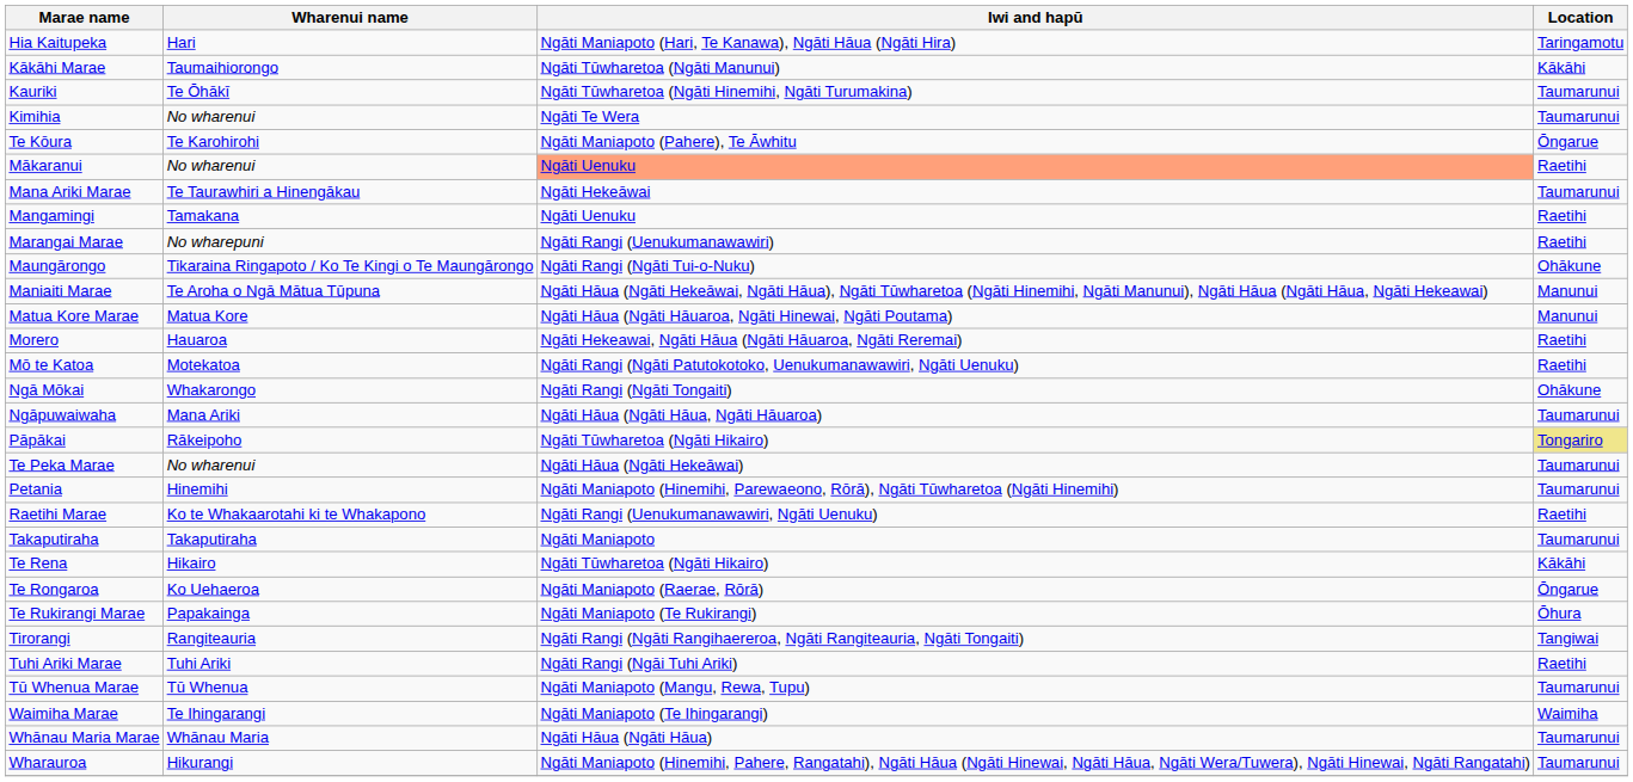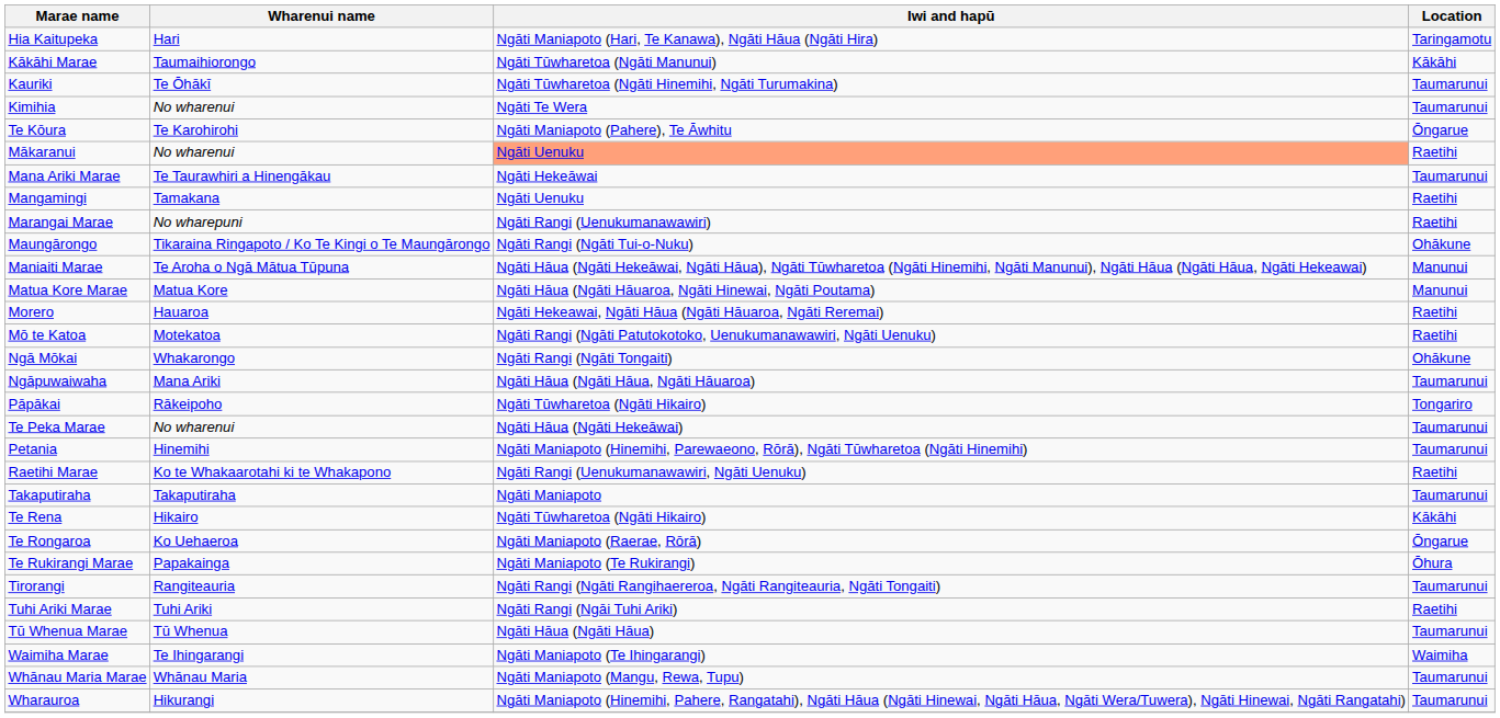 <table class="wikitable sortable">
 <tr>
 <th>Marae name</th>
 <th>Wharenui name</th>
 <th>Iwi and hapū</th>
 <th>Location</th>
 </tr>
 <tr>
 <td><a href='#'>Hia Kaitupeka</a></td>
 <td><a href='#'>Hari</a></td>
 <td><a href='#'>Ngāti Maniapoto</a> (<a href='#'>Hari</a>, <a href='#'>Te Kanawa</a>), <a href='#'>Ngāti Hāua</a> (<a href='#'>Ngāti Hira</a>)</td>
 <td><a href='#'>Taringamotu</a></td>
 </tr>
 <tr>
 <td><a href='#'>Kākāhi Marae</a></td>
 <td><a href='#'>Taumaihiorongo</a></td>
 <td><a href='#'>Ngāti Tūwharetoa</a> (<a href='#'>Ngāti Manunui</a>)</td>
 <td><a href='#'>Kākāhi</a></td>
 </tr>
 <tr>
 <td><a href='#'>Kauriki</a></td>
 <td><a href='#'>Te Ōhākī</a></td>
 <td><a href='#'>Ngāti Tūwharetoa</a> (<a href='#'>Ngāti Hinemihi</a>, <a href='#'>Ngāti Turumakina</a>)</td>
 <td><a href='#'>Taumarunui</a></td>
 </tr>
 <tr>
 <td><a href='#'>Kimihia</a></td>
 <td><em>No wharenui</em></td>
 <td><a href='#'>Ngāti Te Wera</a></td>
 <td><a href='#'>Taumarunui</a></td>
 </tr>
 <tr>
 <td><a href='#'>Te Kōura</a></td>
 <td><a href='#'>Te Karohirohi</a></td>
 <td><a href='#'>Ngāti Maniapoto</a> (<a href='#'>Pahere</a>), <a href='#'>Te Āwhitu</a></td>
 <td><a href='#'>Ōngarue</a></td>
 </tr>
 <tr>
 <td><a href='#'>Mākaranui</a></td>
 <td><em>No wharenui</em></td>
 <td style="background: lightsalmon;"><a href='#'>Ngāti Uenuku</a></td>
 <td><a href='#'>Raetihi</a></td>
 </tr>
 <tr>
 <td><a href='#'>Mana Ariki Marae</a></td>
 <td><a href='#'>Te Taurawhiri a Hinengākau</a></td>
 <td><a href='#'>Ngāti Hekeāwai</a></td>
 <td><a href='#'>Taumarunui</a></td>
 </tr>
 <tr>
 <td><a href='#'>Mangamingi</a></td>
 <td><a href='#'>Tamakana</a></td>
 <td><a href='#'>Ngāti Uenuku</a></td>
 <td><a href='#'>Raetihi</a></td>
 </tr>
 <tr>
 <td><a href='#'>Marangai Marae</a></td>
 <td><em>No wharepuni</em></td>
 <td><a href='#'>Ngāti Rangi</a> (<a href='#'>Uenukumanawawiri</a>)</td>
 <td><a href='#'>Raetihi</a></td>
 </tr>
 <tr>
 <td><a href='#'>Maungārongo</a></td>
 <td><a href='#'>Tikaraina Ringapoto / Ko Te Kingi o Te Maungārongo</a></td>
 <td><a href='#'>Ngāti Rangi</a> (<a href='#'>Ngāti Tui-o-Nuku</a>)</td>
 <td><a href='#'>Ohākune</a></td>
 </tr>
 <tr>
 <td><a href='#'>Maniaiti Marae</a></td>
 <td><a href='#'>Te Aroha o Ngā Mātua Tūpuna</a></td>
 <td><a href='#'>Ngāti Hāua</a> (<a href='#'>Ngāti Hekeāwai</a>, <a href='#'>Ngāti Hāua</a>), <a href='#'>Ngāti Tūwharetoa</a> (<a href='#'>Ngāti Hinemihi</a>, <a href='#'>Ngāti Manunui</a>), <a href='#'>Ngāti Hāua</a> (<a href='#'>Ngāti Hāua</a>, <a href='#'>Ngāti Hekeawai</a>)</td>
 <td><a href='#'>Manunui</a></td>
 </tr>
 <tr>
 <td><a href='#'>Matua Kore Marae</a></td>
 <td><a href='#'>Matua Kore</a></td>
 <td><a href='#'>Ngāti Hāua</a> (<a href='#'>Ngāti Hāuaroa</a>, <a href='#'>Ngāti Hinewai</a>, <a href='#'>Ngāti Poutama</a>)</td>
 <td><a href='#'>Manunui</a></td>
 </tr>
 <tr>
 <td><a href='#'>Morero</a></td>
 <td><a href='#'>Hauaroa</a></td>
 <td><a href='#'>Ngāti Hekeawai</a>, <a href='#'>Ngāti Hāua</a> (<a href='#'>Ngāti Hāuaroa</a>, <a href='#'>Ngāti Reremai</a>)</td>
 <td><a href='#'>Raetihi</a></td>
 </tr>
 <tr>
 <td><a href='#'>Mō te Katoa</a></td>
 <td><a href='#'>Motekatoa</a></td>
 <td><a href='#'>Ngāti Rangi</a> (<a href='#'>Ngāti Patutokotoko</a>, <a href='#'>Uenukumanawawiri</a>, <a href='#'>Ngāti Uenuku</a>)</td>
 <td><a href='#'>Raetihi</a></td>
 </tr>
 <tr>
 <td><a href='#'>Ngā Mōkai</a></td>
 <td><a href='#'>Whakarongo</a></td>
 <td><a href='#'>Ngāti Rangi</a> (<a href='#'>Ngāti Tongaiti</a>)</td>
 <td><a href='#'>Ohākune</a></td>
 </tr>
 <tr>
 <td><a href='#'>Ngāpuwaiwaha</a></td>
 <td><a href='#'>Mana Ariki</a></td>
 <td><a href='#'>Ngāti Hāua</a> (<a href='#'>Ngāti Hāua</a>, <a href='#'>Ngāti Hāuaroa</a>)</td>
 <td><a href='#'>Taumarunui</a></td>
 </tr>
 <tr>
 <td><a href='#'>Pāpākai</a></td>
 <td><a href='#'>Rākeipoho</a></td>
 <td><a href='#'>Ngāti Tūwharetoa</a> (<a href='#'>Ngāti Hikairo</a>)</td>
-<td style="background: khaki;"><a href='#'>Tongariro</a></td>
+<td><a href='#'>Tongariro</a></td>
 </tr>
 <tr>
 <td><a href='#'>Te Peka Marae</a></td>
 <td><em>No wharenui</em></td>
 <td><a href='#'>Ngāti Hāua</a> (<a href='#'>Ngāti Hekeāwai</a>)</td>
 <td><a href='#'>Taumarunui</a></td>
 </tr>
 <tr>
 <td><a href='#'>Petania</a></td>
 <td><a href='#'>Hinemihi</a></td>
 <td><a href='#'>Ngāti Maniapoto</a> (<a href='#'>Hinemihi</a>, <a href='#'>Parewaeono</a>, <a href='#'>Rōrā</a>), <a href='#'>Ngāti Tūwharetoa</a> (<a href='#'>Ngāti Hinemihi</a>)</td>
 <td><a href='#'>Taumarunui</a></td>
 </tr>
 <tr>
 <td><a href='#'>Raetihi Marae</a></td>
 <td><a href='#'>Ko te Whakaarotahi ki te Whakapono</a></td>
 <td><a href='#'>Ngāti Rangi</a> (<a href='#'>Uenukumanawawiri</a>, <a href='#'>Ngāti Uenuku</a>)</td>
 <td><a href='#'>Raetihi</a></td>
 </tr>
 <tr>
 <td><a href='#'>Takaputiraha</a></td>
 <td><a href='#'>Takaputiraha</a></td>
 <td><a href='#'>Ngāti Maniapoto</a></td>
 <td><a href='#'>Taumarunui</a></td>
 </tr>
 <tr>
 <td><a href='#'>Te Rena</a></td>
 <td><a href='#'>Hikairo</a></td>
 <td><a href='#'>Ngāti Tūwharetoa</a> (<a href='#'>Ngāti Hikairo</a>)</td>
 <td><a href='#'>Kākāhi</a></td>
 </tr>
 <tr>
 <td><a href='#'>Te Rongaroa</a></td>
 <td><a href='#'>Ko Uehaeroa</a></td>
 <td><a href='#'>Ngāti Maniapoto</a> (<a href='#'>Raerae</a>, <a href='#'>Rōrā</a>)</td>
 <td><a href='#'>Ōngarue</a></td>
 </tr>
 <tr>
 <td><a href='#'>Te Rukirangi Marae</a></td>
 <td><a href='#'>Papakainga</a></td>
 <td><a href='#'>Ngāti Maniapoto</a> (<a href='#'>Te Rukirangi</a>)</td>
 <td><a href='#'>Ōhura</a></td>
 </tr>
 <tr>
 <td><a href='#'>Tirorangi</a></td>
 <td><a href='#'>Rangiteauria</a></td>
 <td><a href='#'>Ngāti Rangi</a> (<a href='#'>Ngāti Rangihaereroa</a>, <a href='#'>Ngāti Rangiteauria</a>, <a href='#'>Ngāti Tongaiti</a>)</td>
-<td><a href='#'>Tangiwai</a></td>
+<td><a href='#'>Taumarunui</a></td>
 </tr>
 <tr>
 <td><a href='#'>Tuhi Ariki Marae</a></td>
 <td><a href='#'>Tuhi Ariki</a></td>
 <td><a href='#'>Ngāti Rangi</a> (<a href='#'>Ngāi Tuhi Ariki</a>)</td>
 <td><a href='#'>Raetihi</a></td>
 </tr>
 <tr>
 <td><a href='#'>Tū Whenua Marae</a></td>
 <td><a href='#'>Tū Whenua</a></td>
-<td><a href='#'>Ngāti Maniapoto</a> (<a href='#'>Mangu</a>, <a href='#'>Rewa</a>, <a href='#'>Tupu</a>)</td>
+<td><a href='#'>Ngāti Hāua</a> (<a href='#'>Ngāti Hāua</a>)</td>
 <td><a href='#'>Taumarunui</a></td>
 </tr>
 <tr>
 <td><a href='#'>Waimiha Marae</a></td>
 <td><a href='#'>Te Ihingarangi</a></td>
 <td><a href='#'>Ngāti Maniapoto</a> (<a href='#'>Te Ihingarangi</a>)</td>
 <td><a href='#'>Waimiha</a></td>
 </tr>
 <tr>
 <td><a href='#'>Whānau Maria Marae</a></td>
 <td><a href='#'>Whānau Maria</a></td>
-<td><a href='#'>Ngāti Hāua</a> (<a href='#'>Ngāti Hāua</a>)</td>
+<td><a href='#'>Ngāti Maniapoto</a> (<a href='#'>Mangu</a>, <a href='#'>Rewa</a>, <a href='#'>Tupu</a>)</td>
 <td><a href='#'>Taumarunui</a></td>
 </tr>
 <tr>
 <td><a href='#'>Wharauroa</a></td>
 <td><a href='#'>Hikurangi</a></td>
 <td><a href='#'>Ngāti Maniapoto</a> (<a href='#'>Hinemihi</a>, <a href='#'>Pahere</a>, <a href='#'>Rangatahi</a>), <a href='#'>Ngāti Hāua</a> (<a href='#'>Ngāti Hinewai</a>, <a href='#'>Ngāti Hāua</a>, <a href='#'>Ngāti Wera/Tuwera</a>), <a href='#'>Ngāti Hinewai</a>, <a href='#'>Ngāti Rangatahi</a>)</td>
 <td><a href='#'>Taumarunui</a></td>
 </tr>
 <tr>
 </tr>
 </table>
